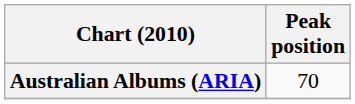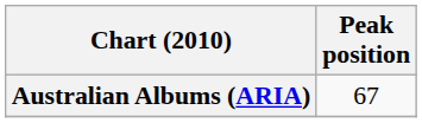 <table class="wikitable sortable plainrowheaders" style="text-align:center">
 <tr>
 <th scope="col">Chart (2010)</th>
 <th scope="col">Peak<br>position</th>
 </tr>
 <tr>
 <th scope="row">Australian Albums (<a href='#'>ARIA</a>)</th>
-<td align="center">70</td>
+<td align="center">67</td>
 </tr>
 <tr>
 </tr>
 <tr>
 </tr>
 <tr>
 </tr>
 <tr>
 </tr>
 <tr>
 </tr>
 <tr>
 </tr>
 <tr>
 </tr>
 </table>
